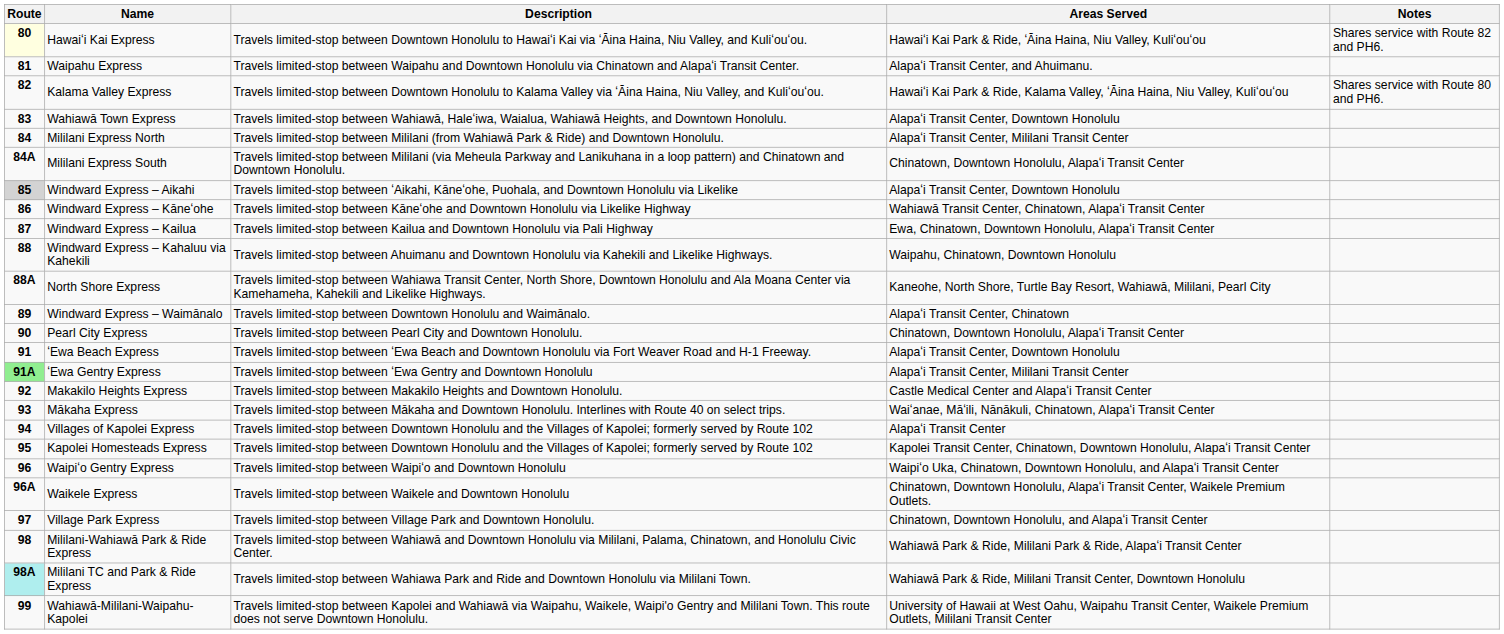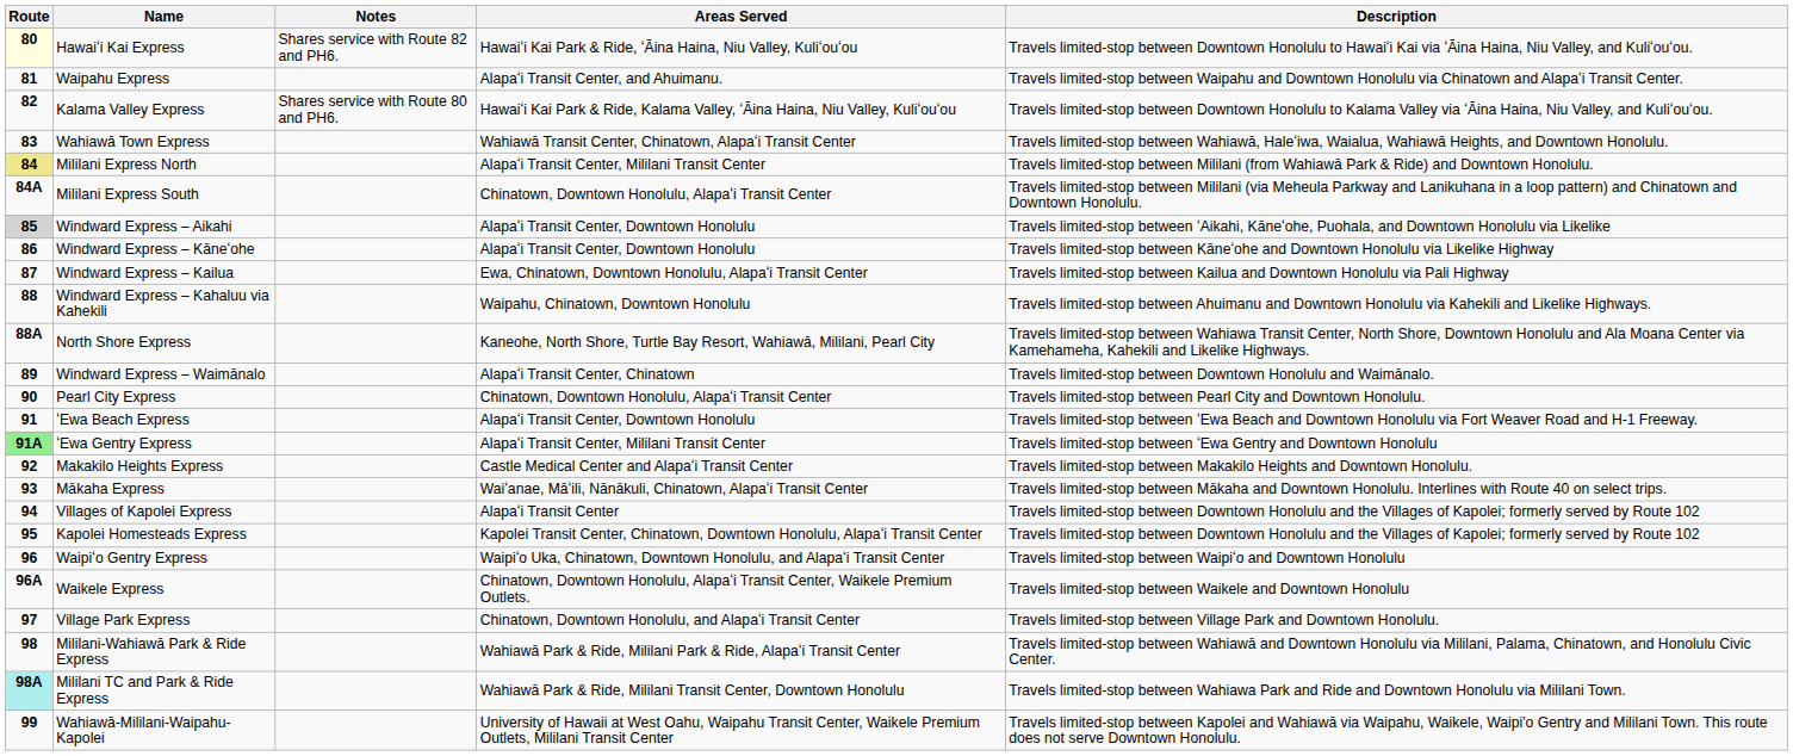 <table class="wikitable sticky-header">
 <tr>
 <th>Route</th>
 <th>Name</th>
+<th>Notes</th>
+<th>Areas Served</th>
 <th>Description</th>
-<th>Areas Served</th>
-<th>Notes</th>
 </tr>
 <tr>
 <td style="background: lightyellow; vertical-align:top" align="center"><div><strong>80</strong></div></td>
 <td>Hawaiʻi Kai Express</td>
+<td>Shares service with Route 82 and PH6.</td>
+<td>Hawaiʻi Kai Park & Ride, ʻĀina Haina, Niu Valley, Kuliʻouʻou</td>
 <td>Travels limited-stop between Downtown Honolulu to Hawaiʻi Kai via ʻĀina Haina, Niu Valley, and Kuliʻouʻou.</td>
-<td>Hawaiʻi Kai Park & Ride, ʻĀina Haina, Niu Valley, Kuliʻouʻou</td>
-<td>Shares service with Route 82 and PH6.</td>
 </tr>
 <tr>
 <td style="vertical-align:top" align="center"><div><strong>81</strong></div></td>
 <td>Waipahu Express</td>
+<td></td>
+<td>Alapaʻi Transit Center, and Ahuimanu.</td>
 <td>Travels limited-stop between Waipahu and Downtown Honolulu via Chinatown and Alapaʻi Transit Center.</td>
-<td>Alapaʻi Transit Center, and Ahuimanu.</td>
-<td></td>
 </tr>
 <tr>
 <td style="vertical-align:top" align="center"><div><strong>82</strong></div></td>
 <td>Kalama Valley Express</td>
+<td>Shares service with Route 80 and PH6.</td>
+<td>Hawaiʻi Kai Park & Ride, Kalama Valley, ʻĀina Haina, Niu Valley, Kuliʻouʻou</td>
 <td>Travels limited-stop between Downtown Honolulu to Kalama Valley via ʻĀina Haina, Niu Valley, and Kuliʻouʻou.</td>
-<td>Hawaiʻi Kai Park & Ride, Kalama Valley, ʻĀina Haina, Niu Valley, Kuliʻouʻou</td>
-<td>Shares service with Route 80 and PH6.</td>
 </tr>
 <tr>
 <td style="vertical-align:top" align="center"><div><strong>83</strong></div></td>
 <td>Wahiawā Town Express</td>
+<td></td>
+<td>Wahiawā Transit Center, Chinatown, Alapaʻi Transit Center</td>
 <td>Travels limited-stop between Wahiawā, Haleʻiwa, Waialua, Wahiawā Heights, and Downtown Honolulu.</td>
-<td>Alapaʻi Transit Center, Downtown Honolulu</td>
-<td></td>
 </tr>
 <tr>
-<td style="vertical-align:top" align="center"><div><strong>84</strong></div></td>
+<td style="background: khaki; vertical-align:top" align="center"><div><strong>84</strong></div></td>
 <td>Mililani Express North</td>
+<td></td>
+<td>Alapaʻi Transit Center, Mililani Transit Center</td>
 <td>Travels limited-stop between Mililani (from Wahiawā Park & Ride) and Downtown Honolulu.</td>
-<td>Alapaʻi Transit Center, Mililani Transit Center</td>
-<td></td>
 </tr>
 <tr>
 <td style="vertical-align:top" align="center"><div><strong>84A</strong></div></td>
 <td>Mililani Express South</td>
+<td></td>
+<td>Chinatown, Downtown Honolulu, Alapaʻi Transit Center</td>
 <td>Travels limited-stop between Mililani (via Meheula Parkway and Lanikuhana in a loop pattern) and Chinatown and Downtown Honolulu.</td>
-<td>Chinatown, Downtown Honolulu, Alapaʻi Transit Center</td>
-<td></td>
 </tr>
 <tr>
 <td style="background: lightgrey; vertical-align:top" align="center"><div><strong>85</strong></div></td>
 <td>Windward Express – Aikahi</td>
+<td></td>
+<td>Alapaʻi Transit Center, Downtown Honolulu</td>
 <td>Travels limited-stop between ʻAikahi, Kāneʻohe, Puohala, and Downtown Honolulu via Likelike</td>
-<td>Alapaʻi Transit Center, Downtown Honolulu</td>
-<td></td>
 </tr>
 <tr>
 <td style="vertical-align:top" align="center"><div><strong>86</strong></div></td>
 <td>Windward Express – Kāneʻohe</td>
+<td></td>
+<td>Alapaʻi Transit Center, Downtown Honolulu</td>
 <td>Travels limited-stop between Kāneʻohe and Downtown Honolulu via Likelike Highway</td>
-<td>Wahiawā Transit Center, Chinatown, Alapaʻi Transit Center</td>
-<td></td>
 </tr>
 <tr>
 <td style="vertical-align:top" align="center"><div><strong>87</strong></div></td>
 <td>Windward Express – Kailua</td>
+<td></td>
+<td>Ewa, Chinatown, Downtown Honolulu, Alapaʻi Transit Center</td>
 <td>Travels limited-stop between Kailua and Downtown Honolulu via Pali Highway</td>
-<td>Ewa, Chinatown, Downtown Honolulu, Alapaʻi Transit Center</td>
-<td></td>
 </tr>
 <tr>
 <td style="vertical-align:top" align="center"><div><strong>88</strong></div></td>
 <td>Windward Express – Kahaluu via Kahekili</td>
+<td></td>
+<td>Waipahu, Chinatown, Downtown Honolulu</td>
 <td>Travels limited-stop between Ahuimanu and Downtown Honolulu via Kahekili and Likelike Highways.</td>
-<td>Waipahu, Chinatown, Downtown Honolulu</td>
-<td></td>
 </tr>
 <tr>
 <td style="vertical-align:top" align="center"><div><strong>88A</strong></div></td>
 <td>North Shore Express</td>
+<td></td>
+<td>Kaneohe, North Shore, Turtle Bay Resort, Wahiawā, Mililani, Pearl City</td>
 <td>Travels limited-stop between Wahiawa Transit Center, North Shore, Downtown Honolulu and Ala Moana Center via Kamehameha, Kahekili and Likelike Highways.</td>
-<td>Kaneohe, North Shore, Turtle Bay Resort, Wahiawā, Mililani, Pearl City</td>
-<td></td>
 </tr>
 <tr>
 <td style="vertical-align:top" align="center"><div><strong>89</strong></div></td>
 <td>Windward Express – Waimānalo</td>
+<td></td>
+<td>Alapaʻi Transit Center, Chinatown</td>
 <td>Travels limited-stop between Downtown Honolulu and Waimānalo.</td>
-<td>Alapaʻi Transit Center, Chinatown</td>
-<td></td>
 </tr>
 <tr>
 <td style="vertical-align:top" align="center"><div><strong>90</strong></div></td>
 <td>Pearl City Express</td>
+<td></td>
+<td>Chinatown, Downtown Honolulu, Alapaʻi Transit Center</td>
 <td>Travels limited-stop between Pearl City and Downtown Honolulu.</td>
-<td>Chinatown, Downtown Honolulu, Alapaʻi Transit Center</td>
-<td></td>
 </tr>
 <tr>
 <td style="vertical-align:top" align="center"><div><strong>91</strong></div></td>
 <td>ʻEwa Beach Express</td>
+<td></td>
+<td>Alapaʻi Transit Center, Downtown Honolulu</td>
 <td>Travels limited-stop between ʻEwa Beach and Downtown Honolulu via Fort Weaver Road and H-1 Freeway.</td>
-<td>Alapaʻi Transit Center, Downtown Honolulu</td>
-<td></td>
 </tr>
 <tr>
 <td style="background: lightgreen; vertical-align:top" align="center"><div><strong>91A</strong></div></td>
 <td>ʻEwa Gentry Express</td>
+<td></td>
+<td>Alapaʻi Transit Center, Mililani Transit Center</td>
 <td>Travels limited-stop between ʻEwa Gentry and Downtown Honolulu</td>
-<td>Alapaʻi Transit Center, Mililani Transit Center</td>
-<td></td>
 </tr>
 <tr>
 <td style="vertical-align:top" align="center"><div><strong>92</strong></div></td>
 <td>Makakilo Heights Express</td>
+<td></td>
+<td>Castle Medical Center and Alapaʻi Transit Center</td>
 <td>Travels limited-stop between Makakilo Heights and Downtown Honolulu.</td>
-<td>Castle Medical Center and Alapaʻi Transit Center</td>
-<td></td>
 </tr>
 <tr>
 <td style="vertical-align:top" align="center"><div><strong>93</strong></div></td>
 <td>Mākaha Express</td>
+<td></td>
+<td>Waiʻanae, Māʻili, Nānākuli, Chinatown, Alapaʻi Transit Center</td>
 <td>Travels limited-stop between Mākaha and Downtown Honolulu. Interlines with Route 40 on select trips.</td>
-<td>Waiʻanae, Māʻili, Nānākuli, Chinatown, Alapaʻi Transit Center</td>
-<td></td>
 </tr>
 <tr>
 <td style="vertical-align:top" align="center"><div><strong>94</strong></div></td>
 <td>Villages of Kapolei Express</td>
+<td></td>
+<td>Alapaʻi Transit Center</td>
 <td>Travels limited-stop between Downtown Honolulu and the Villages of Kapolei; formerly served by Route 102</td>
-<td>Alapaʻi Transit Center</td>
-<td></td>
 </tr>
 <tr>
 <td style="vertical-align:top" align="center"><div><strong>95</strong></div></td>
 <td>Kapolei Homesteads Express</td>
+<td></td>
+<td>Kapolei Transit Center, Chinatown, Downtown Honolulu, Alapaʻi Transit Center</td>
 <td>Travels limited-stop between Downtown Honolulu and the Villages of Kapolei; formerly served by Route 102</td>
-<td>Kapolei Transit Center, Chinatown, Downtown Honolulu, Alapaʻi Transit Center</td>
-<td></td>
 </tr>
 <tr>
 <td style="vertical-align:top" align="center"><div><strong>96</strong></div></td>
 <td>Waipiʻo Gentry Express</td>
+<td></td>
+<td>Waipiʻo Uka, Chinatown, Downtown Honolulu, and Alapaʻi Transit Center</td>
 <td>Travels limited-stop between Waipiʻo and Downtown Honolulu</td>
-<td>Waipiʻo Uka, Chinatown, Downtown Honolulu, and Alapaʻi Transit Center</td>
-<td></td>
 </tr>
 <tr>
 <td style="vertical-align:top" align="center"><div><strong>96A</strong></div></td>
 <td>Waikele Express</td>
+<td></td>
+<td>Chinatown, Downtown Honolulu, Alapaʻi Transit Center, Waikele Premium Outlets.</td>
 <td>Travels limited-stop between Waikele and Downtown Honolulu</td>
-<td>Chinatown, Downtown Honolulu, Alapaʻi Transit Center, Waikele Premium Outlets.</td>
-<td></td>
 </tr>
 <tr>
 <td style="vertical-align:top" align="center"><div><strong>97</strong></div></td>
 <td>Village Park Express</td>
+<td></td>
+<td>Chinatown, Downtown Honolulu, and Alapaʻi Transit Center</td>
 <td>Travels limited-stop between Village Park and Downtown Honolulu.</td>
-<td>Chinatown, Downtown Honolulu, and Alapaʻi Transit Center</td>
-<td></td>
 </tr>
 <tr>
 <td style="vertical-align:top" align="center"><div><strong>98</strong></div></td>
 <td>Mililani-Wahiawā Park & Ride Express</td>
+<td></td>
+<td>Wahiawā Park & Ride, Mililani Park & Ride, Alapaʻi Transit Center</td>
 <td>Travels limited-stop between Wahiawā and Downtown Honolulu via Mililani, Palama, Chinatown, and Honolulu Civic Center.</td>
-<td>Wahiawā Park & Ride, Mililani Park & Ride, Alapaʻi Transit Center</td>
-<td></td>
 </tr>
 <tr>
 <td style="background: paleturquoise; vertical-align:top" align="center"><div><strong>98A</strong></div></td>
 <td>Mililani TC and Park & Ride Express</td>
+<td></td>
+<td>Wahiawā Park & Ride, Mililani Transit Center, Downtown Honolulu</td>
 <td>Travels limited-stop between Wahiawa Park and Ride and Downtown Honolulu via Mililani Town.</td>
-<td>Wahiawā Park & Ride, Mililani Transit Center, Downtown Honolulu</td>
-<td></td>
 </tr>
 <tr>
 <td style="vertical-align:top" align="center"><div><strong>99</strong></div></td>
 <td>Wahiawā-Mililani-Waipahu-Kapolei</td>
+<td></td>
+<td>University of Hawaii at West Oahu, Waipahu Transit Center, Waikele Premium Outlets, Mililani Transit Center</td>
 <td>Travels limited-stop between Kapolei and Wahiawā via Waipahu, Waikele, Waipi'o Gentry and Mililani Town. This route does not serve Downtown Honolulu.</td>
-<td>University of Hawaii at West Oahu, Waipahu Transit Center, Waikele Premium Outlets, Mililani Transit Center</td>
-<td></td>
 </tr>
 </table>
